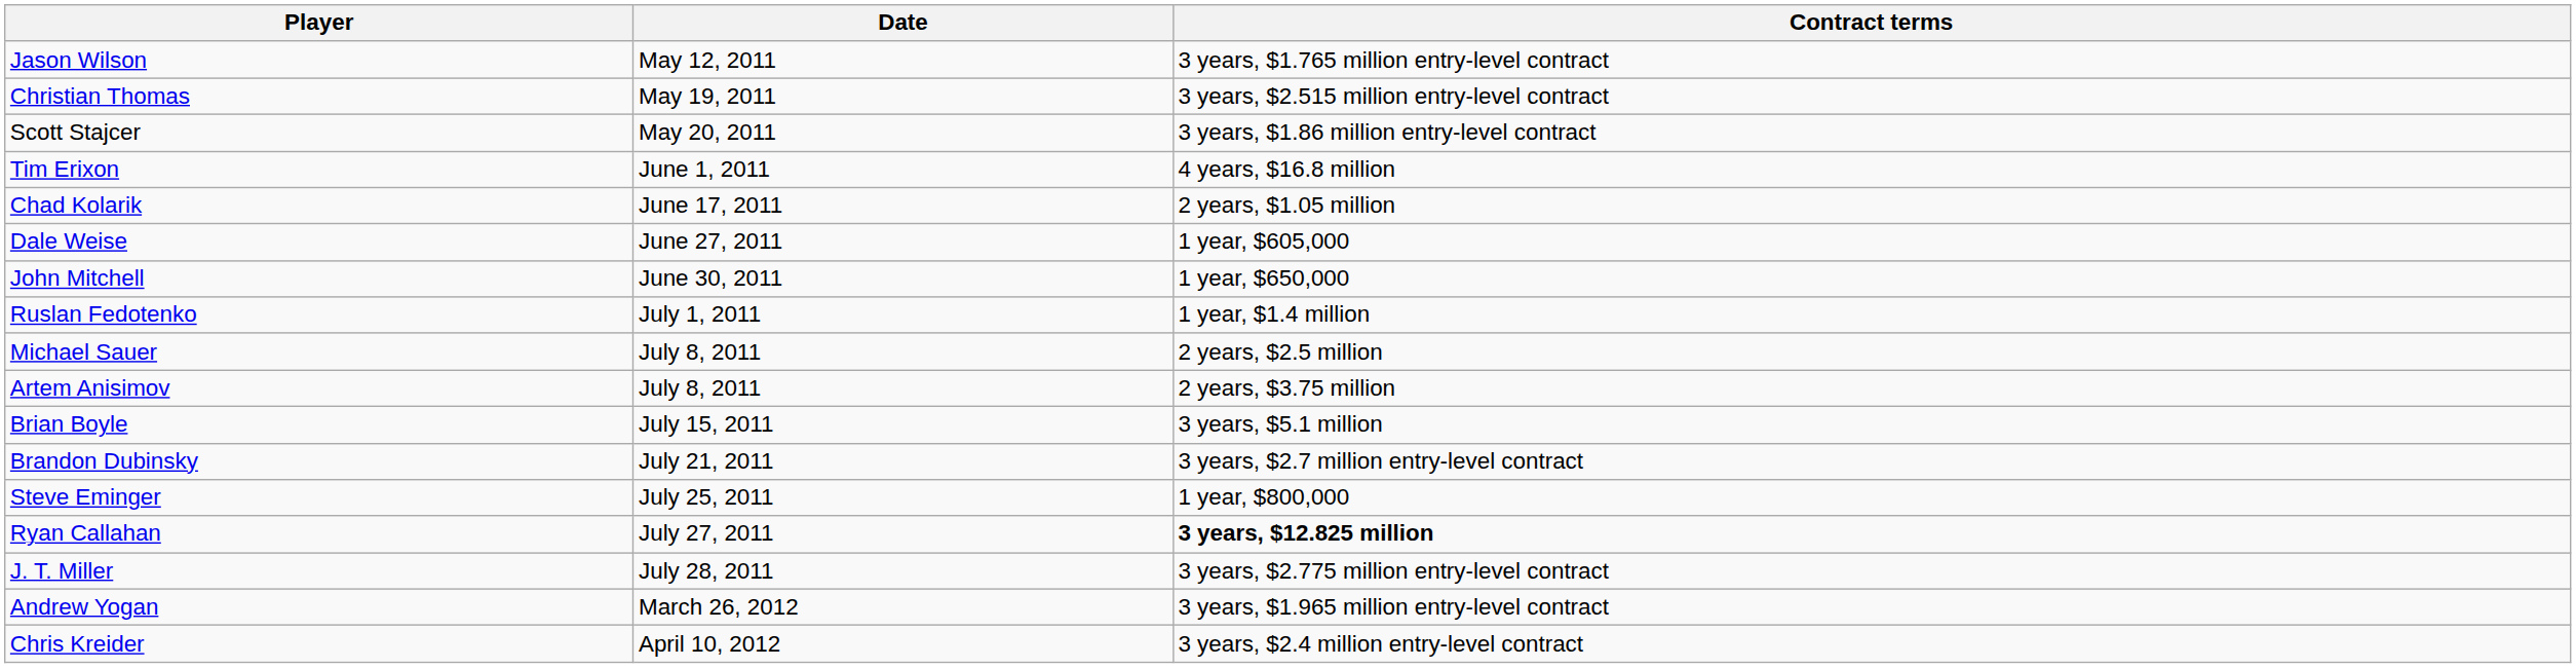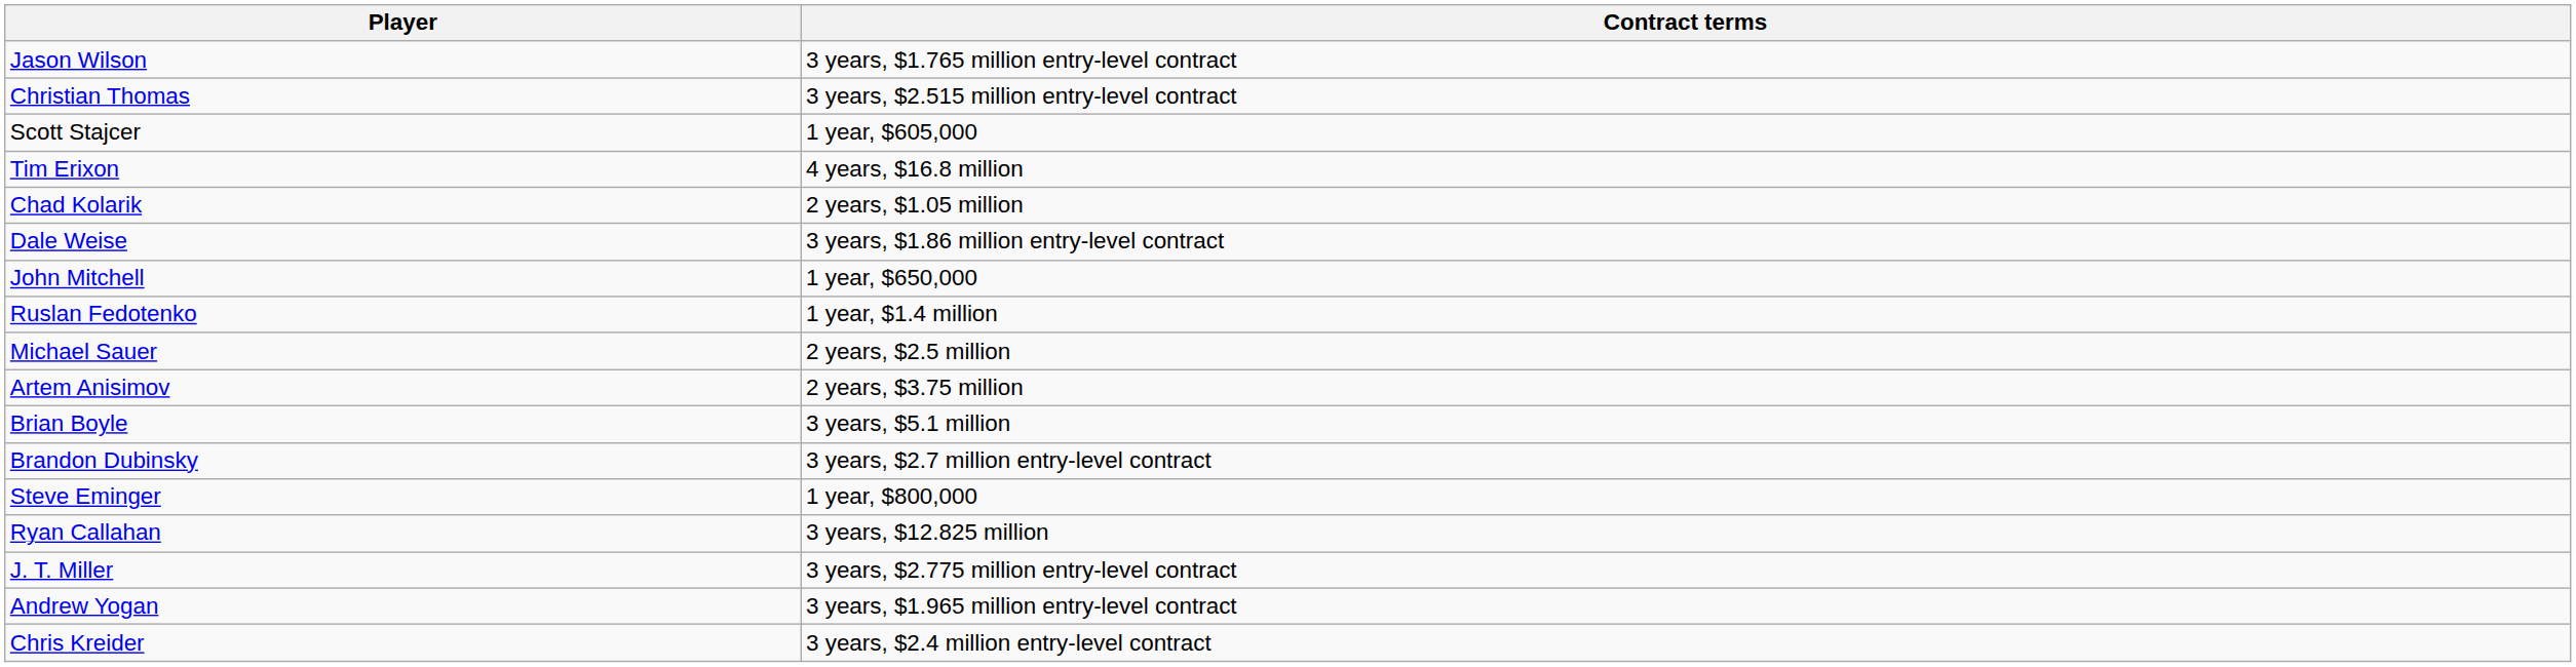 <table class="wikitable" style="width:90%;">
 <tr>
 <th>Player</th>
-<th>Date</th>
 <th>Contract terms</th>
 </tr>
 <tr>
 <td><a href='#'>Jason Wilson</a></td>
-<td>May 12, 2011</td>
 <td>3 years, $1.765 million entry-level contract</td>
 </tr>
 <tr>
 <td><a href='#'>Christian Thomas</a></td>
-<td>May 19, 2011</td>
 <td>3 years, $2.515 million entry-level contract</td>
 </tr>
 <tr>
 <td>Scott Stajcer</td>
-<td>May 20, 2011</td>
-<td>3 years, $1.86 million entry-level contract</td>
+<td>1 year, $605,000</td>
 </tr>
 <tr>
 <td><a href='#'>Tim Erixon</a></td>
-<td>June 1, 2011</td>
 <td>4 years, $16.8 million</td>
 </tr>
 <tr>
 <td><a href='#'>Chad Kolarik</a></td>
-<td>June 17, 2011</td>
 <td>2 years, $1.05 million</td>
 </tr>
 <tr>
 <td><a href='#'>Dale Weise</a></td>
-<td>June 27, 2011</td>
-<td>1 year, $605,000</td>
+<td>3 years, $1.86 million entry-level contract</td>
 </tr>
 <tr>
 <td><a href='#'>John Mitchell</a></td>
-<td>June 30, 2011</td>
 <td>1 year, $650,000</td>
 </tr>
 <tr>
 <td><a href='#'>Ruslan Fedotenko</a></td>
-<td>July 1, 2011</td>
 <td>1 year, $1.4 million</td>
 </tr>
 <tr>
 <td><a href='#'>Michael Sauer</a></td>
-<td>July 8, 2011</td>
 <td>2 years, $2.5 million</td>
 </tr>
 <tr>
 <td><a href='#'>Artem Anisimov</a></td>
-<td>July 8, 2011</td>
 <td>2 years, $3.75 million</td>
 </tr>
 <tr>
 <td><a href='#'>Brian Boyle</a></td>
-<td>July 15, 2011</td>
 <td>3 years, $5.1 million</td>
 </tr>
 <tr>
 <td><a href='#'>Brandon Dubinsky</a></td>
-<td>July 21, 2011</td>
 <td>3 years, $2.7 million entry-level contract</td>
 </tr>
 <tr>
 <td><a href='#'>Steve Eminger</a></td>
-<td>July 25, 2011</td>
 <td>1 year, $800,000</td>
 </tr>
 <tr>
 <td><a href='#'>Ryan Callahan</a></td>
-<td>July 27, 2011</td>
-<td><strong>3 years, $12.825 million</strong></td>
+<td>3 years, $12.825 million</td>
 </tr>
 <tr>
 <td><a href='#'>J. T. Miller</a></td>
-<td>July 28, 2011</td>
 <td>3 years, $2.775 million entry-level contract</td>
 </tr>
 <tr>
 <td><a href='#'>Andrew Yogan</a></td>
-<td>March 26, 2012</td>
 <td>3 years, $1.965 million entry-level contract</td>
 </tr>
 <tr>
 <td><a href='#'>Chris Kreider</a></td>
-<td>April 10, 2012</td>
 <td>3 years, $2.4 million entry-level contract</td>
 </tr>
 </table>
